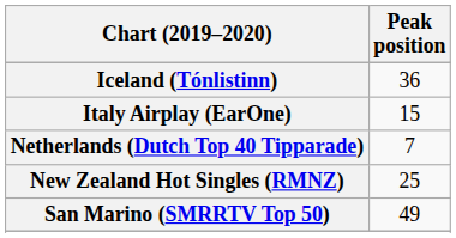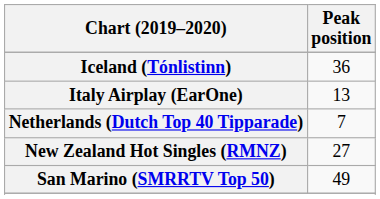 <table class="wikitable sortable plainrowheaders" style="text-align:center">
 <tr>
 <th scope="col">Chart (2019–2020)</th>
 <th scope="col">Peak<br>position</th>
 </tr>
 <tr>
 </tr>
 <tr>
 </tr>
 <tr>
 <th scope="row">Iceland (<a href='#'>Tónlistinn</a>)</th>
 <td>36</td>
 </tr>
 <tr>
 <th scope="row">Italy Airplay (EarOne)</th>
-<td>15</td>
+<td>13</td>
 </tr>
 <tr>
 <th scope="row">Netherlands (<a href='#'>Dutch Top 40 Tipparade</a>)</th>
 <td>7</td>
 </tr>
 <tr>
 <th scope="row">New Zealand Hot Singles (<a href='#'>RMNZ</a>)</th>
-<td>25</td>
+<td>27</td>
 </tr>
 <tr>
 <th scope="row">San Marino (<a href='#'>SMRRTV Top 50</a>)</th>
 <td>49</td>
 </tr>
 <tr>
 </tr>
 <tr>
 </tr>
 <tr>
 </tr>
 <tr>
 </tr>
 </table>
